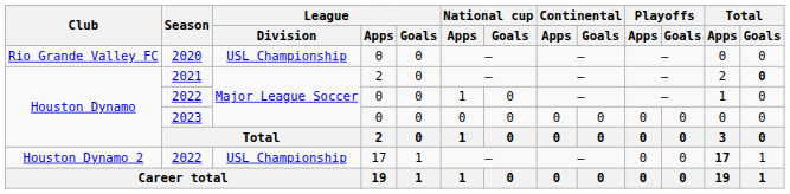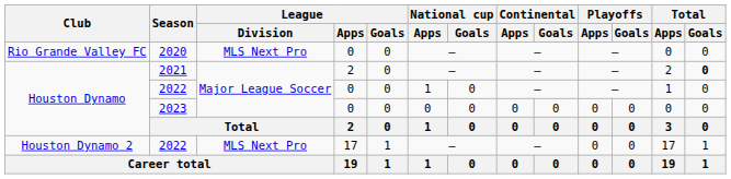 <table class=wikitable style=text-align:center>
 <tr>
 <th rowspan=2>Club</th>
 <th rowspan=2>Season</th>
 <th colspan=3>League</th>
 <th colspan=2>National cup</th>
 <th colspan="2">Continental</th>
 <th colspan="2">Playoffs</th>
 <th colspan=2>Total</th>
 </tr>
 <tr>
 <th>Division</th>
 <th>Apps</th>
 <th>Goals</th>
 <th>Apps</th>
 <th>Goals</th>
 <th>Apps</th>
 <th>Goals</th>
 <th>Apps</th>
 <th>Goals</th>
 <th>Apps</th>
 <th>Goals</th>
 </tr>
 <tr>
 <td><a href='#'>Rio Grande Valley FC</a></td>
 <td><a href='#'>2020</a></td>
-<td><a href='#'>USL Championship</a></td>
+<td><a href='#'>MLS Next Pro</a></td>
 <td>0</td>
 <td>0</td>
 <td colspan="2">—</td>
 <td colspan="2">—</td>
 <td colspan="2">—</td>
 <td>0</td>
 <td>0</td>
 </tr>
 <tr>
 <td rowspan="4"><a href='#'>Houston Dynamo</a></td>
 <td><a href='#'>2021</a></td>
 <td rowspan="3"><a href='#'>Major League Soccer</a></td>
 <td>2</td>
 <td>0</td>
 <td colspan="2">—</td>
 <td colspan="2">—</td>
 <td colspan="2">—</td>
 <td>2</td>
 <td><strong>0</strong></td>
 </tr>
 <tr>
 <td><a href='#'>2022</a></td>
 <td>0</td>
 <td>0</td>
 <td>1</td>
 <td>0</td>
 <td colspan="2">—</td>
 <td colspan="2">—</td>
 <td>1</td>
 <td>0</td>
 </tr>
 <tr>
 <td><a href='#'>2023</a></td>
 <td>0</td>
 <td>0</td>
 <td>0</td>
 <td>0</td>
 <td>0</td>
 <td>0</td>
 <td>0</td>
 <td>0</td>
 <td>0</td>
 <td>0</td>
 </tr>
 <tr>
 <th colspan="2">Total</th>
 <th>2</th>
 <th>0</th>
 <th>1</th>
 <th>0</th>
 <th>0</th>
 <th>0</th>
 <th>0</th>
 <th>0</th>
 <th>3</th>
 <th>0</th>
 </tr>
 <tr>
 <td rowspan="1"><a href='#'>Houston Dynamo 2</a></td>
 <td><a href='#'>2022</a></td>
-<td><a href='#'>USL Championship</a></td>
+<td><a href='#'>MLS Next Pro</a></td>
 <td>17</td>
 <td>1</td>
 <td colspan="2">—</td>
 <td colspan="2">—</td>
 <td>0</td>
 <td>0</td>
-<td><strong>17</strong></td>
+<td>17</td>
 <td>1</td>
 </tr>
 <tr>
 <th colspan="3">Career total</th>
 <th>19</th>
 <th>1</th>
 <th>1</th>
 <th>0</th>
 <th>0</th>
 <th>0</th>
 <th>0</th>
 <th>0</th>
 <th>19</th>
 <th>1</th>
 </tr>
 </table>
